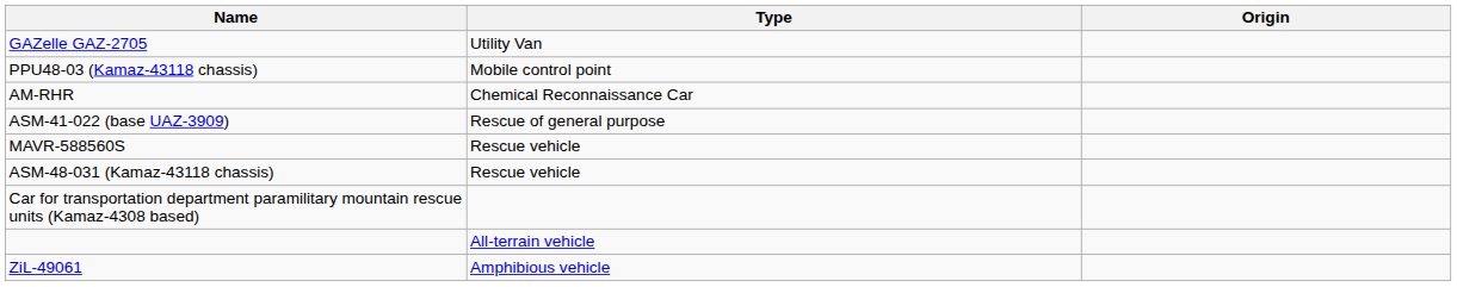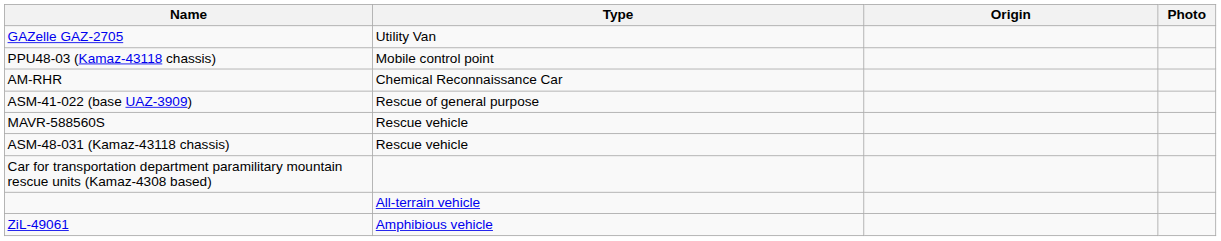 <table class="wikitable" style="width:90%;">
 <tr>
 <th style="width:15%;">Name</th>
 <th style="width:20%;">Type</th>
 <th style="width:12%;">Origin</th>
+<th style="width:1%;">Photo</th>
 </tr>
 <tr>
 <td><a href='#'>GAZelle GAZ-2705</a></td>
 <td>Utility Van</td>
+<td></td>
 <td></td>
 </tr>
 <tr>
 <td>PPU48-03 (<a href='#'>Kamaz-43118</a> chassis)</td>
 <td>Mobile control point</td>
 <td></td>
+<td></td>
 </tr>
 <tr>
 <td>AM-RHR</td>
 <td>Chemical Reconnaissance Car</td>
+<td></td>
 <td></td>
 </tr>
 <tr>
 <td>ASM-41-022 (base <a href='#'>UAZ-3909</a>)</td>
 <td>Rescue of general purpose</td>
 <td></td>
+<td></td>
 </tr>
 <tr>
 <td>MAVR-588560S</td>
 <td>Rescue vehicle</td>
+<td></td>
 <td></td>
 </tr>
 <tr>
 <td>ASM-48-031 (Kamaz-43118 chassis)</td>
 <td>Rescue vehicle</td>
 <td></td>
+<td></td>
 </tr>
 <tr>
 <td>Car for transportation department paramilitary mountain rescue units (Kamaz-4308 based)</td>
+<td></td>
 <td></td>
 <td></td>
 </tr>
 <tr>
 <td></td>
 <td><a href='#'>All-terrain vehicle</a></td>
 <td></td>
+<td></td>
 </tr>
 <tr>
 <td><a href='#'>ZiL-49061</a></td>
 <td><a href='#'>Amphibious vehicle</a></td>
 <td></td>
+<td></td>
 </tr>
 </table>
